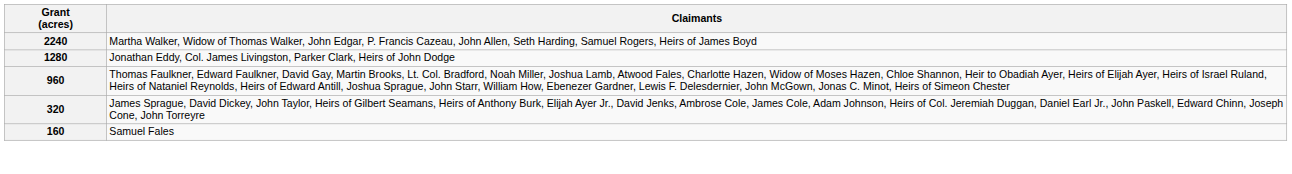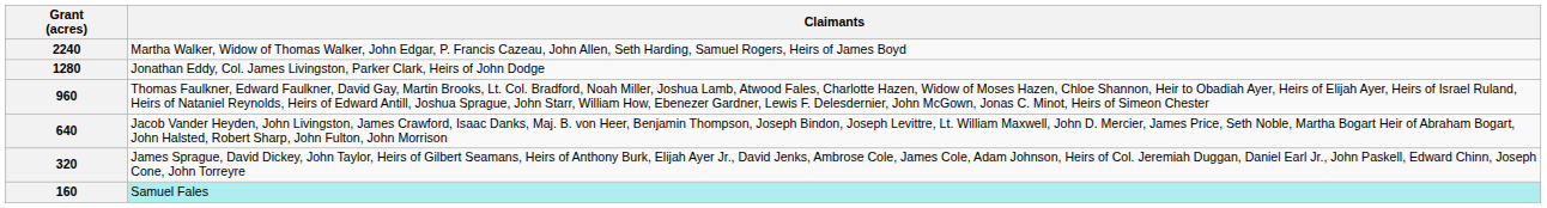 <table class="wikitable" style="width:98%">
 <tr>
 <th width = 8%><strong>Grant</strong><br>(acres)</th>
 <th><strong>Claimants</strong></th>
 </tr>
 <tr ->
 <th>2240</th>
 <td>Martha Walker, Widow of Thomas Walker, John Edgar, P. Francis Cazeau, John Allen, Seth Harding, Samuel Rogers, Heirs of James Boyd</td>
 </tr>
 <tr ->
 <th>1280</th>
 <td>Jonathan Eddy, Col. James Livingston, Parker Clark, Heirs of John Dodge</td>
 </tr>
 <tr ->
 <th>960</th>
 <td>Thomas Faulkner, Edward Faulkner, David Gay, Martin Brooks, Lt. Col. Bradford, Noah Miller, Joshua Lamb, Atwood Fales, Charlotte Hazen, Widow of Moses Hazen, Chloe Shannon, Heir to Obadiah Ayer, Heirs of Elijah Ayer, Heirs of Israel Ruland, Heirs of Nataniel Reynolds, Heirs of Edward Antill, Joshua Sprague, John Starr, William How, Ebenezer Gardner, Lewis F. Delesdernier, John McGown, Jonas C. Minot, Heirs of Simeon Chester</td>
 </tr>
 <tr ->
+<th>640</th>
+<td>Jacob Vander Heyden, John Livingston, James Crawford, Isaac Danks, Maj. B. von Heer, Benjamin Thompson, Joseph Bindon, Joseph Levittre, Lt. William Maxwell, John D. Mercier, James Price, Seth Noble, Martha Bogart Heir of Abraham Bogart, John Halsted, Robert Sharp, John Fulton, John Morrison</td>
+</tr>
+<tr ->
 <th>320</th>
 <td>James Sprague, David Dickey, John Taylor, Heirs of Gilbert Seamans, Heirs of Anthony Burk, Elijah Ayer Jr., David Jenks, Ambrose Cole, James Cole, Adam Johnson, Heirs of Col. Jeremiah Duggan, Daniel Earl Jr., John Paskell, Edward Chinn, Joseph Cone, John Torreyre</td>
 </tr>
 <tr ->
 <th>160</th>
-<td>Samuel Fales</td>
+<td style="background: paleturquoise;">Samuel Fales</td>
 </tr>
 </table>
